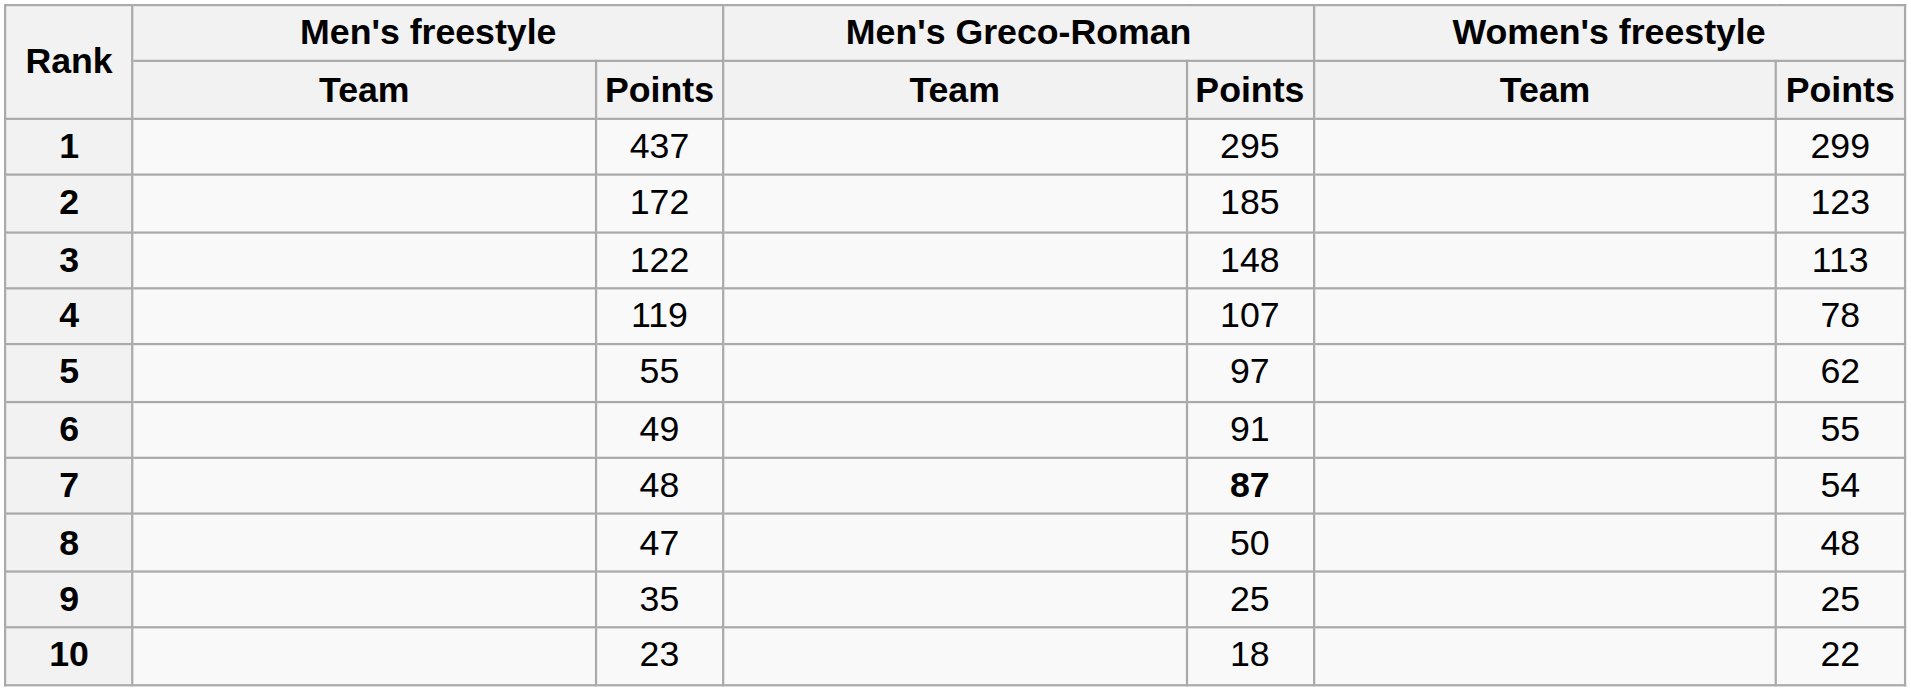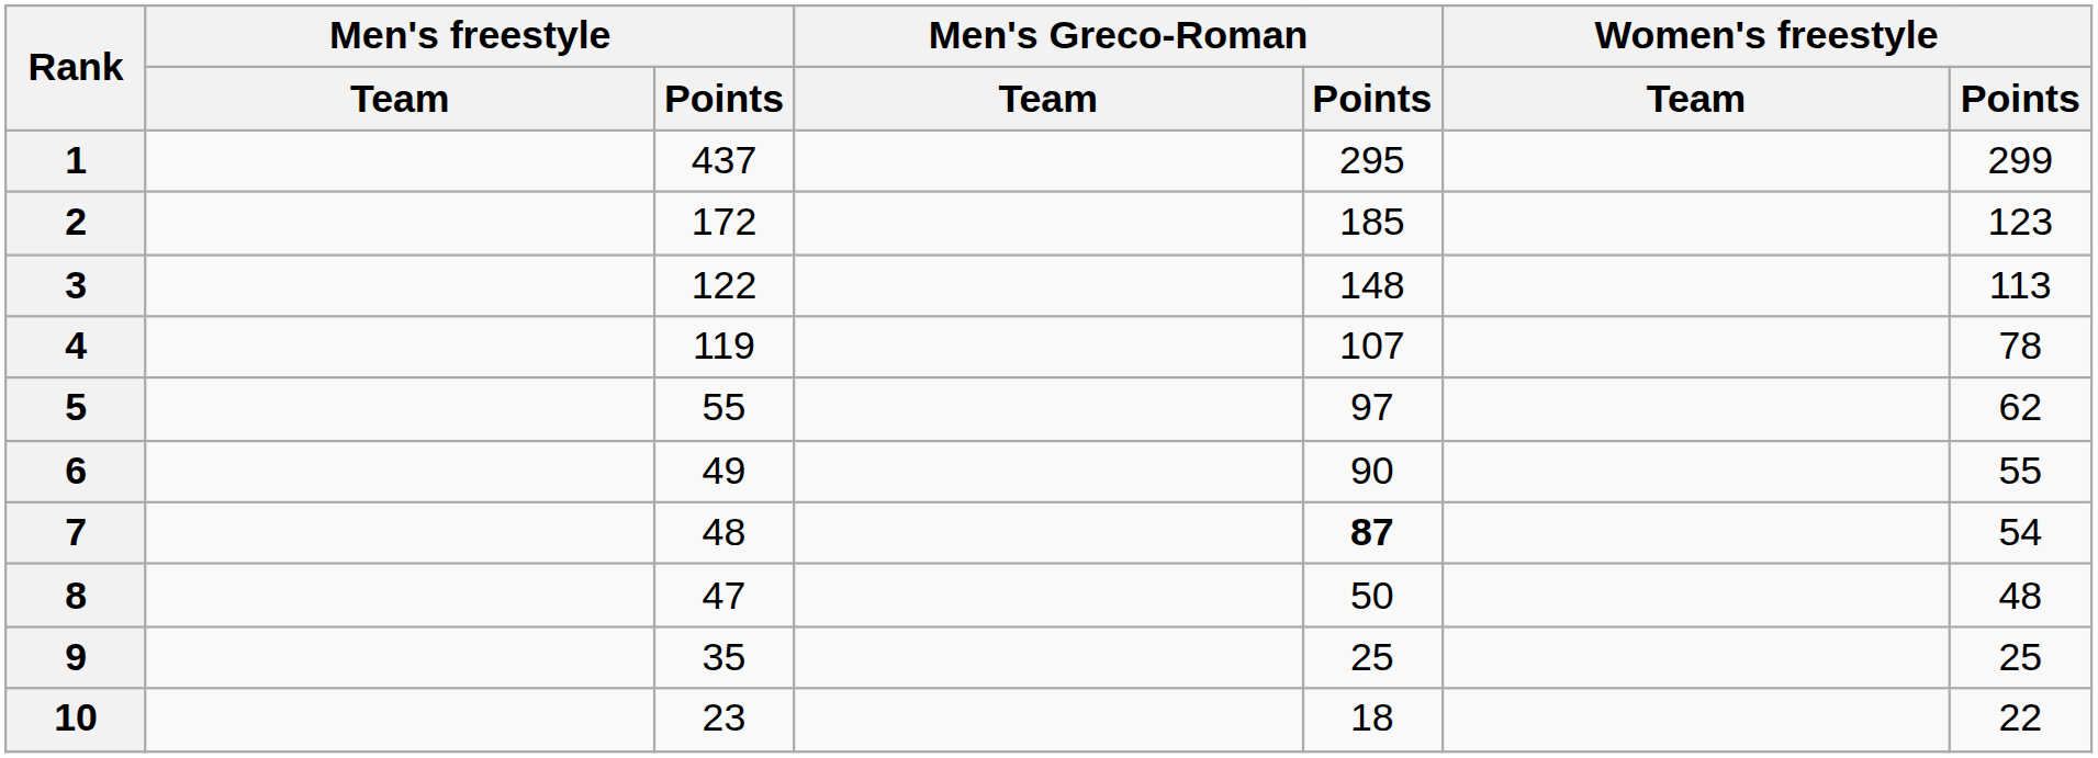 <table class="wikitable" style="text-align:center;">
 <tr>
 <th rowspan="2" width="50">Rank</th>
 <th colspan="2">Men's freestyle</th>
 <th colspan="2">Men's Greco-Roman</th>
 <th colspan="2">Women's freestyle</th>
 </tr>
 <tr>
 <th width="200">Team</th>
 <th width="50">Points</th>
 <th width="200">Team</th>
 <th width="50">Points</th>
 <th width="200">Team</th>
 <th width="50">Points</th>
 </tr>
 <tr>
 <th>1</th>
 <td align="left"></td>
 <td>437</td>
 <td align="left"></td>
 <td>295</td>
 <td align="left"></td>
 <td>299</td>
 </tr>
 <tr>
 <th>2</th>
 <td align="left"></td>
 <td>172</td>
 <td align="left"></td>
 <td>185</td>
 <td align="left"></td>
 <td>123</td>
 </tr>
 <tr>
 <th>3</th>
 <td align="left"></td>
 <td>122</td>
 <td align="left"></td>
 <td>148</td>
 <td align="left"></td>
 <td>113</td>
 </tr>
 <tr>
 <th>4</th>
 <td align="left"></td>
 <td>119</td>
 <td align="left"></td>
 <td>107</td>
 <td align="left"></td>
 <td>78</td>
 </tr>
 <tr>
 <th>5</th>
 <td align="left"></td>
 <td>55</td>
 <td align="left"></td>
 <td>97</td>
 <td align="left"></td>
 <td>62</td>
 </tr>
 <tr>
 <th>6</th>
 <td align="left"></td>
 <td>49</td>
 <td align="left"></td>
-<td>91</td>
+<td>90</td>
 <td align="left"></td>
 <td>55</td>
 </tr>
 <tr>
 <th>7</th>
 <td align="left"></td>
 <td>48</td>
 <td align="left"></td>
 <td><strong>87</strong></td>
 <td align="left"></td>
 <td>54</td>
 </tr>
 <tr>
 <th>8</th>
 <td align="left"></td>
 <td>47</td>
 <td align="left"></td>
 <td>50</td>
 <td align="left"></td>
 <td>48</td>
 </tr>
 <tr>
 <th>9</th>
 <td align="left"></td>
 <td>35</td>
 <td align="left"></td>
 <td>25</td>
 <td align="left"></td>
 <td>25</td>
 </tr>
 <tr>
 <th>10</th>
 <td align="left"></td>
 <td>23</td>
 <td align="left"></td>
 <td>18</td>
 <td align="left"></td>
 <td>22</td>
 </tr>
 </table>
